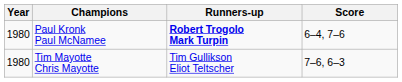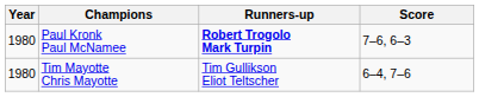 <table class="wikitable">
 <tr>
 <th>Year</th>
 <th width="200">Champions</th>
 <th width="200">Runners-up</th>
 <th width="140">Score</th>
 </tr>
 <tr>
 <td>1980</td>
 <td> <a href='#'>Paul Kronk</a><br> <a href='#'>Paul McNamee</a></td>
 <td><strong> <a href='#'>Robert Trogolo</a><br> <a href='#'>Mark Turpin</a></strong></td>
-<td>6–4, 7–6</td>
+<td>7–6, 6–3</td>
 </tr>
 <tr>
 <td>1980</td>
 <td> <a href='#'>Tim Mayotte</a><br> <a href='#'>Chris Mayotte</a></td>
 <td> <a href='#'>Tim Gullikson</a><br> <a href='#'>Eliot Teltscher</a></td>
-<td>7–6, 6–3</td>
+<td>6–4, 7–6</td>
 </tr>
 </table>
